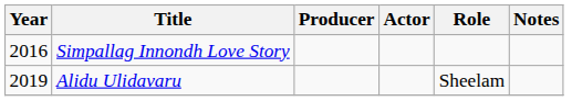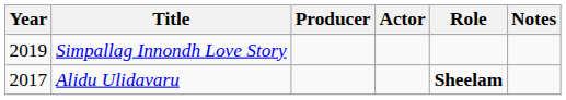 <table class="wikitable sortable">
 <tr>
 <th>Year</th>
 <th>Title</th>
 <th>Producer</th>
 <th>Actor</th>
 <th>Role</th>
 <th>Notes</th>
 </tr>
 <tr>
-<td>2016</td>
+<td>2019</td>
 <td><em><a href='#'>Simpallag Innondh Love Story</a></em></td>
 <td></td>
 <td></td>
 <td></td>
 <td></td>
 </tr>
 <tr>
-<td>2019</td>
+<td>2017</td>
 <td><em><a href='#'>Alidu Ulidavaru</a></em></td>
 <td></td>
 <td></td>
-<td>Sheelam</td>
+<td><strong>Sheelam</strong></td>
 <td></td>
 </tr>
 <tr>
 </tr>
 </table>
